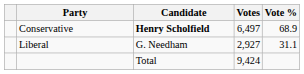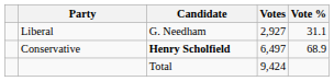 <table class="wikitable">
 <tr>
 <th></th>
 <th scope="col" width="175">Party</th>
 <th scope="col" width="150">Candidate</th>
 <th>Votes</th>
 <th>Vote %</th>
 </tr>
 <tr>
 <td>   </td>
+<td>Liberal</td>
+<td>G. Needham</td>
+<td align=right>2,927</td>
+<td align=right>31.1</td>
+</tr>
+<tr>
+<td>   </td>
 <td>Conservative</td>
 <td><strong>Henry Scholfield</strong></td>
 <td align=right>6,497</td>
 <td align=right>68.9</td>
-</tr>
-<tr>
-<td>   </td>
-<td>Liberal</td>
-<td>G. Needham</td>
-<td align=right>2,927</td>
-<td align=right>31.1</td>
 </tr>
 <tr |>
 <td></td>
 <td></td>
 <td>Total</td>
 <td align=right>9,424</td>
 <td></td>
 </tr>
 </table>
